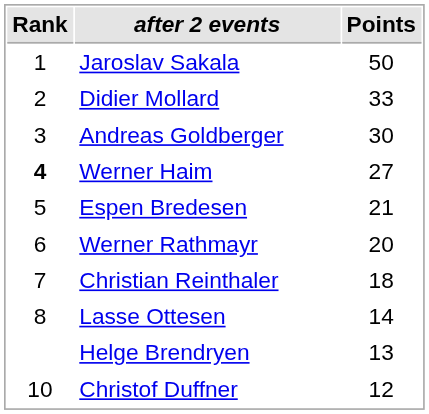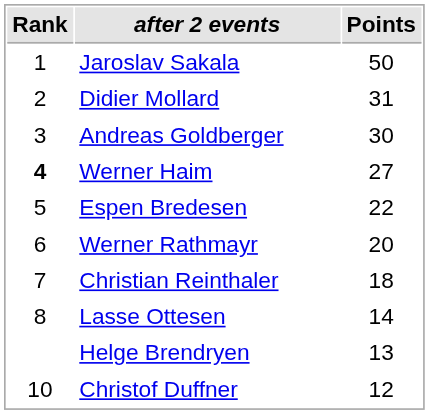 <table cellspacing="1" cellpadding="3" style="border:1px solid #AAAAAA;font-size:86%">
 <tr bgcolor="#E4E4E4">
 <th style="border-bottom:1px solid #AAAAAA" width=10>Rank</th>
 <th style="border-bottom:1px solid #AAAAAA" width=155><em>after 2 events</em></th>
 <th style="border-bottom:1px solid #AAAAAA" width=40>Points</th>
 </tr>
 <tr>
 <td align=center>1</td>
 <td> <a href='#'>Jaroslav Sakala</a></td>
 <td align=center>50</td>
 </tr>
 <tr>
 <td align=center>2</td>
 <td> <a href='#'>Didier Mollard</a></td>
-<td align=center>33</td>
+<td align=center>31</td>
 </tr>
 <tr>
 <td align=center>3</td>
 <td> <a href='#'>Andreas Goldberger</a></td>
 <td align=center>30</td>
 </tr>
 <tr>
 <td align=center><strong>4</strong></td>
 <td> <a href='#'>Werner Haim</a></td>
 <td align=center>27</td>
 </tr>
 <tr>
 <td align=center>5</td>
 <td> <a href='#'>Espen Bredesen</a></td>
-<td align=center>21</td>
+<td align=center>22</td>
 </tr>
 <tr>
 <td align=center>6</td>
 <td> <a href='#'>Werner Rathmayr</a></td>
 <td align=center>20</td>
 </tr>
 <tr>
 <td align=center>7</td>
 <td> <a href='#'>Christian Reinthaler</a></td>
 <td align=center>18</td>
 </tr>
 <tr>
 <td align=center>8</td>
 <td> <a href='#'>Lasse Ottesen</a></td>
 <td align=center>14</td>
 </tr>
 <tr>
 <td align=center></td>
 <td> <a href='#'>Helge Brendryen</a></td>
 <td align=center>13</td>
 </tr>
 <tr>
 <td align=center>10</td>
 <td> <a href='#'>Christof Duffner</a></td>
 <td align=center>12</td>
 </tr>
 </table>
